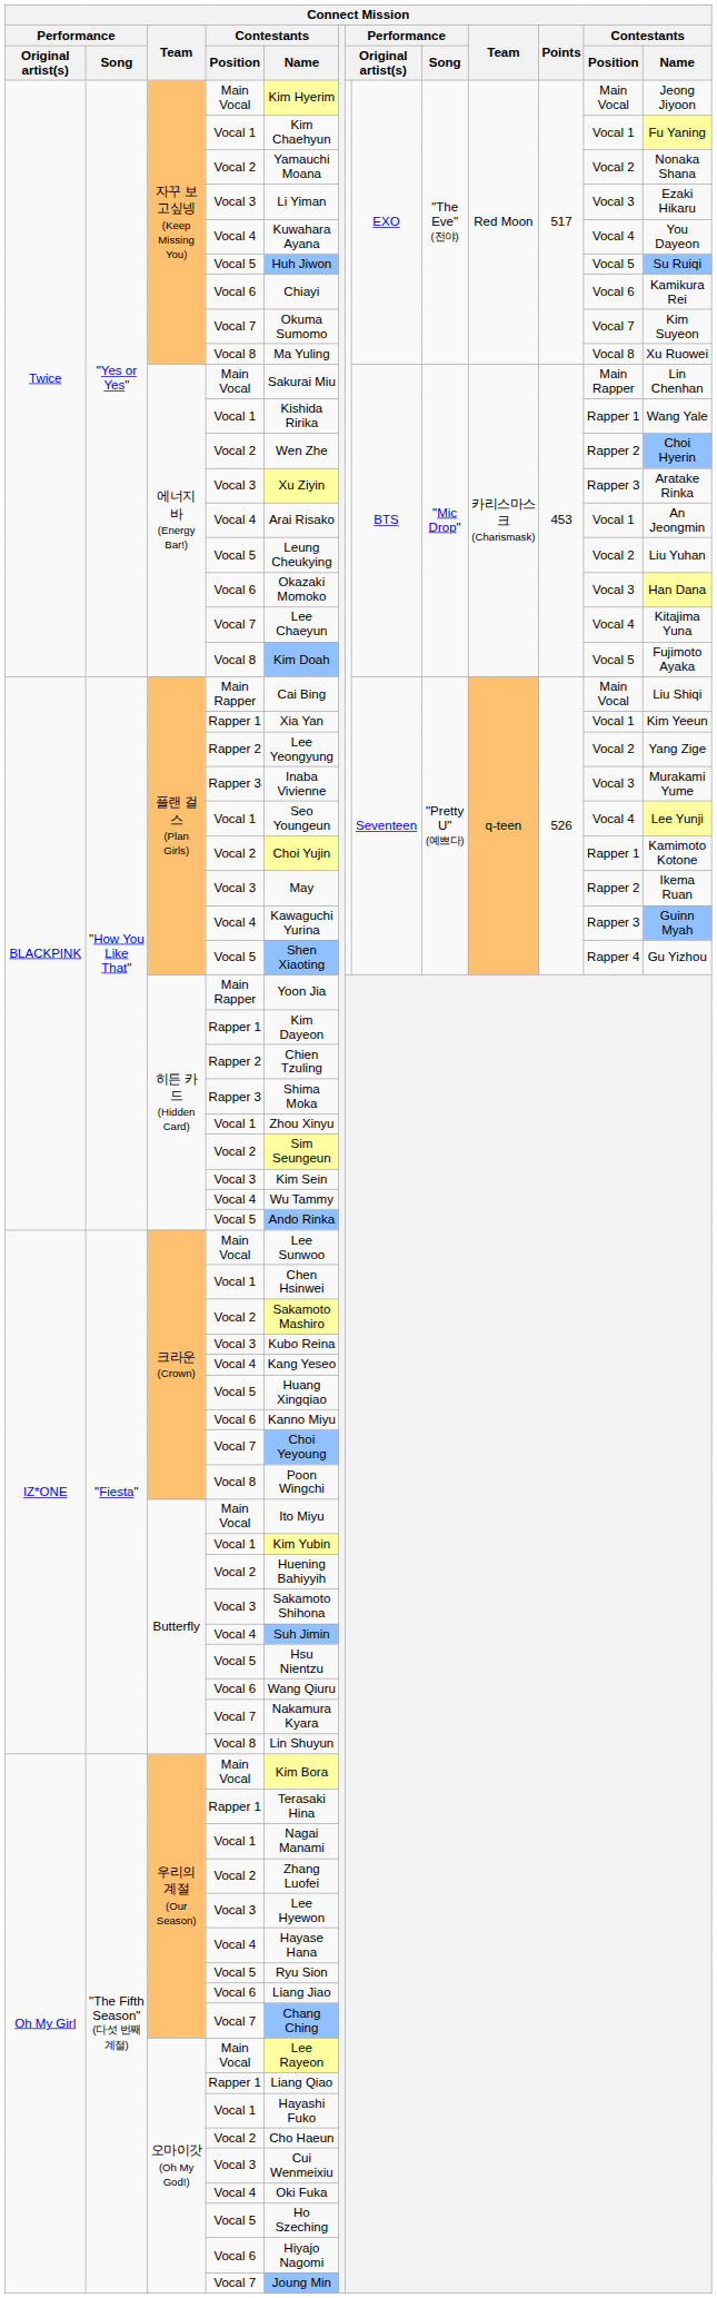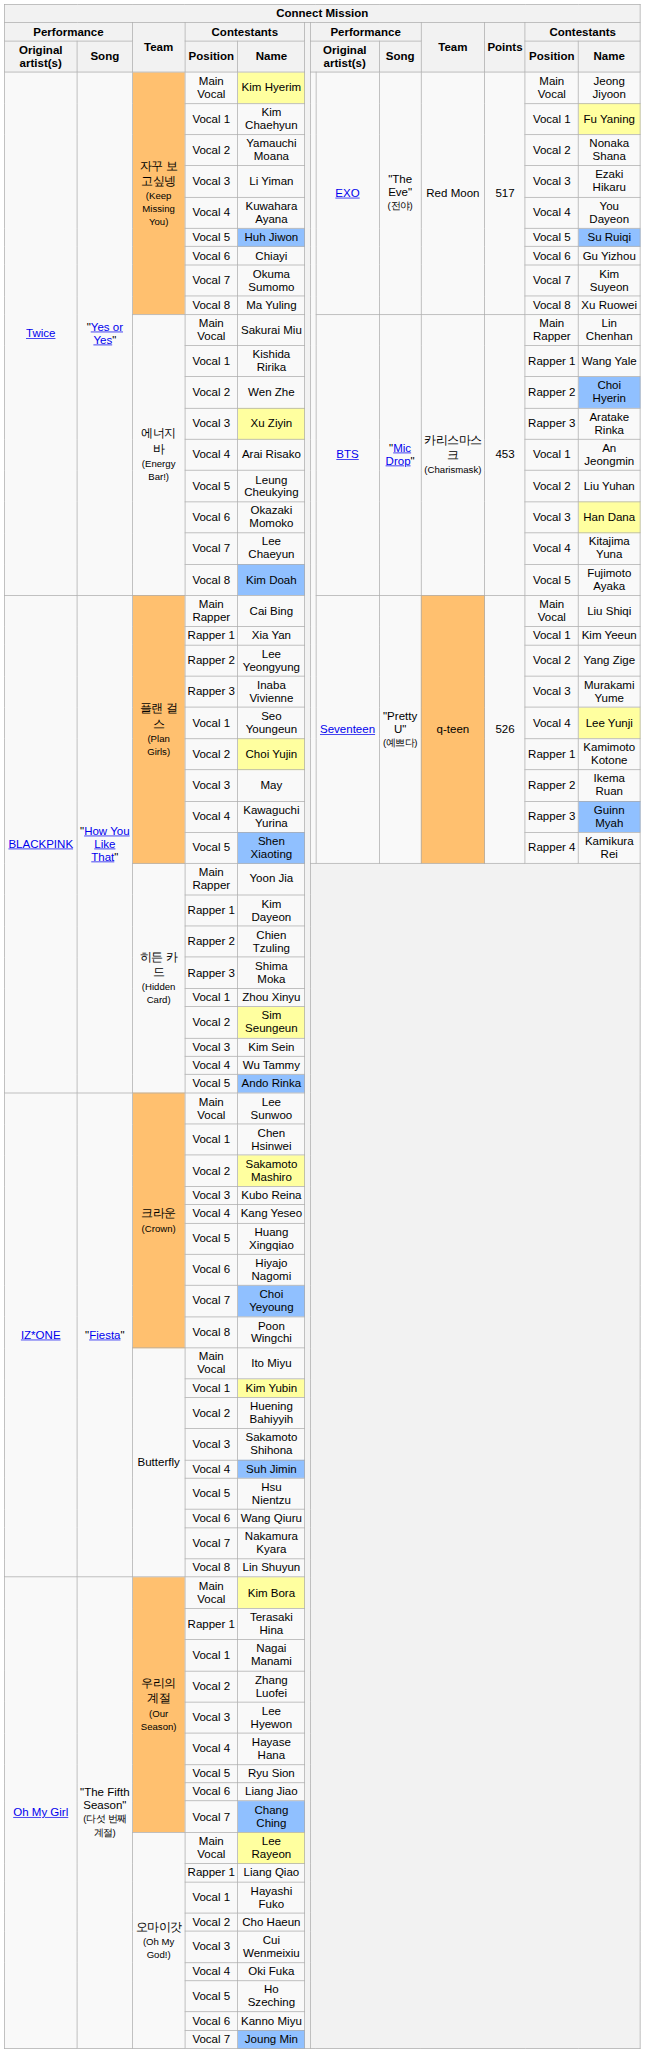 <table class="wikitable collapsible" style="width:100%; text-align:center">
 <tr>
 <th colspan="13">Connect Mission</th>
 </tr>
 <tr>
 <th colspan="2">Performance</th>
 <th rowspan="2">Team</th>
 <th colspan="2">Contestants</th>
 <th rowspan="74"></th>
 <th colspan="3">Performance</th>
 <th rowspan="2">Team</th>
 <th rowspan="2">Points</th>
 <th colspan="2">Contestants</th>
 </tr>
 <tr>
 <th>Original artist(s)</th>
 <th>Song</th>
 <th>Position</th>
 <th>Name</th>
 <th colspan="2">Original artist(s)</th>
 <th>Song</th>
 <th>Position</th>
 <th>Name</th>
 </tr>
 <tr>
 <td rowspan="18"><a href='#'>Twice</a></td>
 <td rowspan="18">"<a href='#'>Yes or Yes</a>"</td>
 <td rowspan="9" style="background:#FFC06F;">자꾸 보고싶넹<br><small>(Keep Missing You)</small></td>
 <td>Main Vocal</td>
 <td style="background:#FFFF9F;">Kim Hyerim</td>
 <td rowspan="27"></td>
 <td rowspan="9"><a href='#'>EXO</a></td>
 <td rowspan="9">"The Eve"<br><small>(전야)</small></td>
 <td rowspan="9">Red Moon</td>
 <td rowspan="9">517</td>
 <td>Main Vocal</td>
 <td>Jeong Jiyoon</td>
 </tr>
 <tr>
 <td>Vocal 1</td>
 <td>Kim Chaehyun</td>
 <td>Vocal 1</td>
 <td style="background:#FFFF9F;">Fu Yaning</td>
 </tr>
 <tr>
 <td>Vocal 2</td>
 <td>Yamauchi Moana</td>
 <td>Vocal 2</td>
 <td>Nonaka Shana</td>
 </tr>
 <tr>
 <td>Vocal 3</td>
 <td>Li Yiman</td>
 <td>Vocal 3</td>
 <td>Ezaki Hikaru</td>
 </tr>
 <tr>
 <td>Vocal 4</td>
 <td>Kuwahara Ayana</td>
 <td>Vocal 4</td>
 <td>You Dayeon</td>
 </tr>
 <tr>
 <td>Vocal 5</td>
 <td style="background:#90C0FF;">Huh Jiwon</td>
 <td>Vocal 5</td>
 <td style="background:#90C0FF;">Su Ruiqi</td>
 </tr>
 <tr>
 <td>Vocal 6</td>
 <td>Chiayi</td>
 <td>Vocal 6</td>
-<td>Kamikura Rei</td>
+<td>Gu Yizhou</td>
 </tr>
 <tr>
 <td>Vocal 7</td>
 <td>Okuma Sumomo</td>
 <td>Vocal 7</td>
 <td>Kim Suyeon</td>
 </tr>
 <tr>
 <td>Vocal 8</td>
 <td>Ma Yuling</td>
 <td>Vocal 8</td>
 <td>Xu Ruowei</td>
 </tr>
 <tr>
 <td rowspan="9">에너지 바<br><small>(Energy Bar!)</small></td>
 <td>Main Vocal</td>
 <td>Sakurai Miu</td>
 <td rowspan="9"><a href='#'>BTS</a></td>
 <td rowspan="9">"<a href='#'>Mic Drop</a>"</td>
 <td rowspan="9">카리스마스크<br><small>(Charismask)</small></td>
 <td rowspan="9">453</td>
 <td>Main Rapper</td>
 <td>Lin Chenhan</td>
 </tr>
 <tr>
 <td>Vocal 1</td>
 <td>Kishida Ririka</td>
 <td>Rapper 1</td>
 <td>Wang Yale</td>
 </tr>
 <tr>
 <td>Vocal 2</td>
 <td>Wen Zhe</td>
 <td>Rapper 2</td>
 <td style="background:#90C0FF;">Choi Hyerin</td>
 </tr>
 <tr>
 <td>Vocal 3</td>
 <td style="background:#FFFF9F;">Xu Ziyin</td>
 <td>Rapper 3</td>
 <td>Aratake Rinka</td>
 </tr>
 <tr>
 <td>Vocal 4</td>
 <td>Arai Risako</td>
 <td>Vocal 1</td>
 <td>An Jeongmin</td>
 </tr>
 <tr>
 <td>Vocal 5</td>
 <td>Leung Cheukying</td>
 <td>Vocal 2</td>
 <td>Liu Yuhan</td>
 </tr>
 <tr>
 <td>Vocal 6</td>
 <td>Okazaki Momoko</td>
 <td>Vocal 3</td>
 <td style="background:#FFFF9F;">Han Dana</td>
 </tr>
 <tr>
 <td>Vocal 7</td>
 <td>Lee Chaeyun</td>
 <td>Vocal 4</td>
 <td>Kitajima Yuna</td>
 </tr>
 <tr>
 <td>Vocal 8</td>
 <td style="background:#90C0FF;">Kim Doah</td>
 <td>Vocal 5</td>
 <td>Fujimoto Ayaka</td>
 </tr>
 <tr>
 <td rowspan="18"><a href='#'>BLACKPINK</a></td>
 <td rowspan="18">"<a href='#'>How You Like That</a>"</td>
 <td rowspan="9" style="background:#FFC06F;">플랜 걸스<br><small>(Plan Girls)</small></td>
 <td>Main Rapper</td>
 <td>Cai Bing</td>
 <td rowspan="9"><a href='#'>Seventeen</a></td>
 <td rowspan="9">"Pretty U"<br><small>(예쁘다)</small></td>
 <td rowspan="9" style="background:#FFC06F;">q-teen</td>
 <td rowspan="9">526</td>
 <td>Main Vocal</td>
 <td>Liu Shiqi</td>
 </tr>
 <tr>
 <td>Rapper 1</td>
 <td>Xia Yan</td>
 <td>Vocal 1</td>
 <td>Kim Yeeun</td>
 </tr>
 <tr>
 <td>Rapper 2</td>
 <td>Lee Yeongyung</td>
 <td>Vocal 2</td>
 <td>Yang Zige</td>
 </tr>
 <tr>
 <td>Rapper 3</td>
 <td>Inaba Vivienne</td>
 <td>Vocal 3</td>
 <td>Murakami Yume</td>
 </tr>
 <tr>
 <td>Vocal 1</td>
 <td>Seo Youngeun</td>
 <td>Vocal 4</td>
 <td style="background:#FFFF9F;">Lee Yunji</td>
 </tr>
 <tr>
 <td>Vocal 2</td>
 <td style="background:#FFFF9F;">Choi Yujin</td>
 <td>Rapper 1</td>
 <td>Kamimoto Kotone</td>
 </tr>
 <tr>
 <td>Vocal 3</td>
 <td>May</td>
 <td>Rapper 2</td>
 <td>Ikema Ruan</td>
 </tr>
 <tr>
 <td>Vocal 4</td>
 <td>Kawaguchi Yurina</td>
 <td>Rapper 3</td>
 <td style="background:#90C0FF;">Guinn Myah</td>
 </tr>
 <tr>
 <td>Vocal 5</td>
 <td style="background:#90C0FF;">Shen Xiaoting</td>
 <td>Rapper 4</td>
-<td>Gu Yizhou</td>
+<td>Kamikura Rei</td>
 </tr>
 <tr>
 <td rowspan="9">히든 카드<br><small>(Hidden Card)</small></td>
 <td>Main Rapper</td>
 <td>Yoon Jia</td>
 <th colspan="7" rowspan="45"></th>
 </tr>
 <tr>
 <td>Rapper 1</td>
 <td>Kim Dayeon</td>
 </tr>
 <tr>
 <td>Rapper 2</td>
 <td>Chien Tzuling</td>
 </tr>
 <tr>
 <td>Rapper 3</td>
 <td>Shima Moka</td>
 </tr>
 <tr>
 <td>Vocal 1</td>
 <td>Zhou Xinyu</td>
 </tr>
 <tr>
 <td>Vocal 2</td>
 <td style="background:#FFFF9F;">Sim Seungeun</td>
 </tr>
 <tr>
 <td>Vocal 3</td>
 <td>Kim Sein</td>
 </tr>
 <tr>
 <td>Vocal 4</td>
 <td>Wu Tammy</td>
 </tr>
 <tr>
 <td>Vocal 5</td>
 <td style="background:#90C0FF;">Ando Rinka</td>
 </tr>
 <tr>
 <td rowspan="18"><a href='#'>IZ*ONE</a></td>
 <td rowspan="18">"<a href='#'>Fiesta</a>"</td>
 <td rowspan="9" style="background:#FFC06F;">크라운<br><small>(Crown)</small></td>
 <td>Main Vocal</td>
 <td>Lee Sunwoo</td>
 </tr>
 <tr>
 <td>Vocal 1</td>
 <td>Chen Hsinwei</td>
 </tr>
 <tr>
 <td>Vocal 2</td>
 <td style="background:#FFFF9F;">Sakamoto Mashiro</td>
 </tr>
 <tr>
 <td>Vocal 3</td>
 <td>Kubo Reina</td>
 </tr>
 <tr>
 <td>Vocal 4</td>
 <td>Kang Yeseo</td>
 </tr>
 <tr>
 <td>Vocal 5</td>
 <td>Huang Xingqiao</td>
 </tr>
 <tr>
 <td>Vocal 6</td>
-<td>Kanno Miyu</td>
+<td>Hiyajo Nagomi</td>
 </tr>
 <tr>
 <td>Vocal 7</td>
 <td style="background:#90C0FF;">Choi Yeyoung</td>
 </tr>
 <tr>
 <td>Vocal 8</td>
 <td>Poon Wingchi</td>
 </tr>
 <tr>
 <td rowspan="9">Butterfly</td>
 <td>Main Vocal</td>
 <td>Ito Miyu</td>
 </tr>
 <tr>
 <td>Vocal 1</td>
 <td style="background:#FFFF9F;">Kim Yubin</td>
 </tr>
 <tr>
 <td>Vocal 2</td>
 <td>Huening Bahiyyih</td>
 </tr>
 <tr>
 <td>Vocal 3</td>
 <td>Sakamoto Shihona</td>
 </tr>
 <tr>
 <td>Vocal 4</td>
 <td style="background:#90C0FF;">Suh Jimin</td>
 </tr>
 <tr>
 <td>Vocal 5</td>
 <td>Hsu Nientzu</td>
 </tr>
 <tr>
 <td>Vocal 6</td>
 <td>Wang Qiuru</td>
 </tr>
 <tr>
 <td>Vocal 7</td>
 <td>Nakamura Kyara</td>
 </tr>
 <tr>
 <td>Vocal 8</td>
 <td>Lin Shuyun</td>
 </tr>
 <tr>
 <td rowspan="18"><a href='#'>Oh My Girl</a></td>
 <td rowspan="18">"The Fifth Season"<br><small>(다섯 번째 계절)</small></td>
 <td rowspan="9" style="background:#FFC06F;">우리의 계절<br><small>(Our Season)</small></td>
 <td>Main Vocal</td>
 <td style="background:#FFFF9F;">Kim Bora</td>
 </tr>
 <tr>
 <td>Rapper 1</td>
 <td>Terasaki Hina</td>
 </tr>
 <tr>
 <td>Vocal 1</td>
 <td>Nagai Manami</td>
 </tr>
 <tr>
 <td>Vocal 2</td>
 <td>Zhang Luofei</td>
 </tr>
 <tr>
 <td>Vocal 3</td>
 <td>Lee Hyewon</td>
 </tr>
 <tr>
 <td>Vocal 4</td>
 <td>Hayase Hana</td>
 </tr>
 <tr>
 <td>Vocal 5</td>
 <td>Ryu Sion</td>
 </tr>
 <tr>
 <td>Vocal 6</td>
 <td>Liang Jiao</td>
 </tr>
 <tr>
 <td>Vocal 7</td>
 <td style="background:#90C0FF;">Chang Ching</td>
 </tr>
 <tr>
 <td rowspan="9">오마이갓<br><small>(Oh My God!)</small></td>
 <td>Main Vocal</td>
 <td style="background:#FFFF9F;">Lee Rayeon</td>
 </tr>
 <tr>
 <td>Rapper 1</td>
 <td>Liang Qiao</td>
 </tr>
 <tr>
 <td>Vocal 1</td>
 <td>Hayashi Fuko</td>
 </tr>
 <tr>
 <td>Vocal 2</td>
 <td>Cho Haeun</td>
 </tr>
 <tr>
 <td>Vocal 3</td>
 <td>Cui Wenmeixiu</td>
 </tr>
 <tr>
 <td>Vocal 4</td>
 <td>Oki Fuka</td>
 </tr>
 <tr>
 <td>Vocal 5</td>
 <td>Ho Szeching</td>
 </tr>
 <tr>
 <td>Vocal 6</td>
-<td>Hiyajo Nagomi</td>
+<td>Kanno Miyu</td>
 </tr>
 <tr>
 <td>Vocal 7</td>
 <td style="background:#90C0FF;">Joung Min</td>
 </tr>
 </table>
